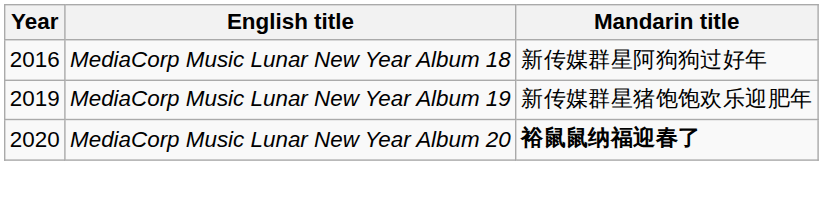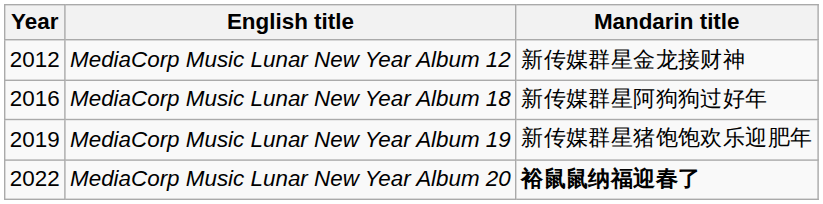 <table class="wikitable sortable">
 <tr>
 <th>Year</th>
 <th>English title</th>
 <th>Mandarin title</th>
+</tr>
+<tr>
+<td>2012</td>
+<td><em>MediaCorp Music Lunar New Year Album 12</em></td>
+<td>新传媒群星金龙接财神</td>
 </tr>
 <tr>
 <td>2016</td>
 <td><em>MediaCorp Music Lunar New Year Album 18</em></td>
 <td>新传媒群星阿狗狗过好年</td>
 </tr>
 <tr>
 <td>2019</td>
 <td><em>MediaCorp Music Lunar New Year Album 19</em></td>
 <td>新传媒群星猪饱饱欢乐迎肥年</td>
 </tr>
 <tr>
-<td>2020</td>
+<td>2022</td>
 <td><em>MediaCorp Music Lunar New Year Album 20</em></td>
 <td><strong>裕鼠鼠纳福迎春了</strong></td>
 </tr>
 </table>
